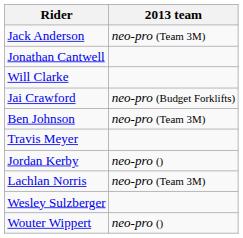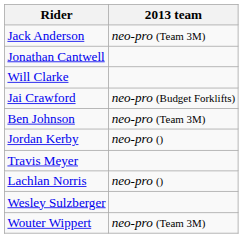 <table class="wikitable">
 <tr>
 <th>Rider</th>
 <th>2013 team</th>
 </tr>
 <tr>
 <td><a href='#'>Jack Anderson</a></td>
 <td><em>neo-pro</em> <small>(Team 3M)</small></td>
 </tr>
 <tr>
 <td><a href='#'>Jonathan Cantwell</a></td>
 <td></td>
 </tr>
 <tr>
 <td><a href='#'>Will Clarke</a></td>
 <td></td>
 </tr>
 <tr>
 <td><a href='#'>Jai Crawford</a></td>
 <td><em>neo-pro</em> <small>(Budget Forklifts)</small></td>
 </tr>
 <tr>
 <td><a href='#'>Ben Johnson</a></td>
 <td><em>neo-pro</em> <small>(Team 3M)</small></td>
 </tr>
 <tr>
+<td><a href='#'>Jordan Kerby</a></td>
+<td><em>neo-pro</em> <small>()</small></td>
+</tr>
+<tr>
 <td><a href='#'>Travis Meyer</a></td>
 <td></td>
 </tr>
 <tr>
-<td><a href='#'>Jordan Kerby</a></td>
+<td><a href='#'>Lachlan Norris</a></td>
 <td><em>neo-pro</em> <small>()</small></td>
-</tr>
-<tr>
-<td><a href='#'>Lachlan Norris</a></td>
-<td><em>neo-pro</em> <small>(Team 3M)</small></td>
 </tr>
 <tr>
 <td><a href='#'>Wesley Sulzberger</a></td>
 <td></td>
 </tr>
 <tr>
 <td><a href='#'>Wouter Wippert</a></td>
-<td><em>neo-pro</em> <small>()</small></td>
+<td><em>neo-pro</em> <small>(Team 3M)</small></td>
 </tr>
 </table>
